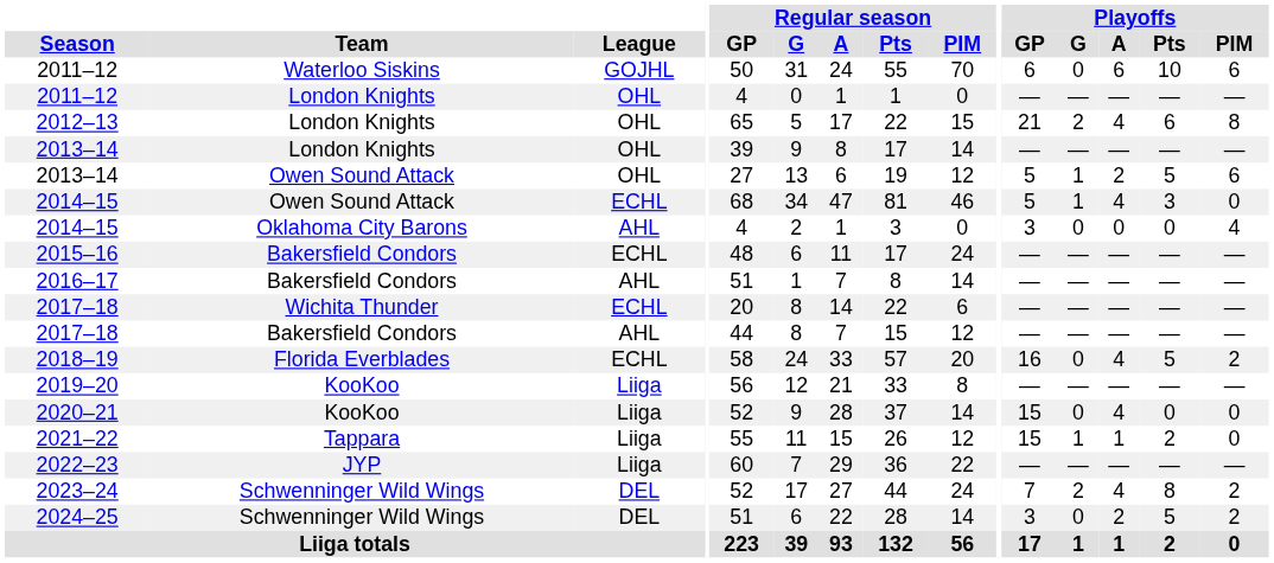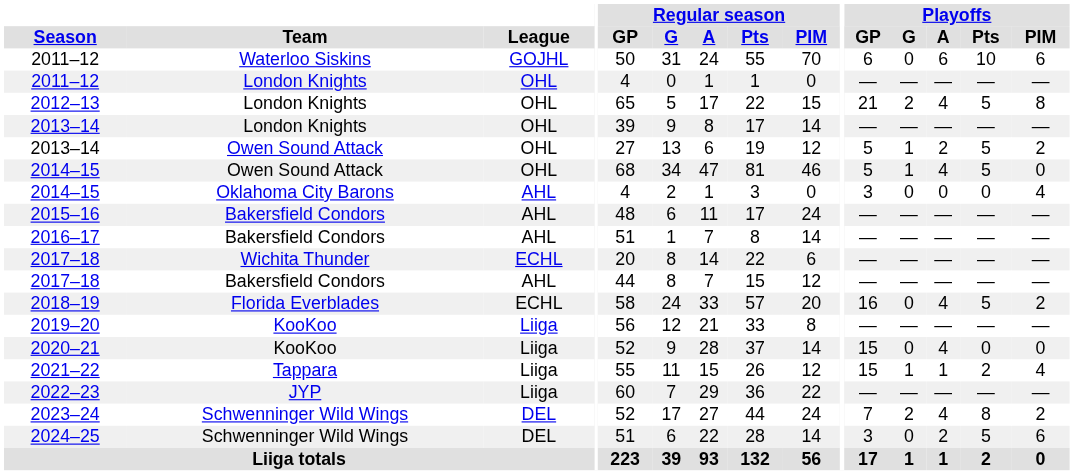 <table border="0" cellpadding="1" cellspacing="0" style="text-align:center; width:60em">
 <tr bgcolor="#e0e0e0">
 <th colspan="3" bgcolor="#ffffff"></th>
 <th rowspan="99" bgcolor="#ffffff"></th>
 <th colspan="5"><a href='#'>Regular season</a></th>
 <th rowspan="99" bgcolor="#ffffff"></th>
 <th colspan="5"><a href='#'>Playoffs</a></th>
 </tr>
 <tr bgcolor="#e0e0e0">
 <th><a href='#'>Season</a></th>
 <th>Team</th>
 <th>League</th>
 <th>GP</th>
 <th><a href='#'>G</a></th>
 <th><a href='#'>A</a></th>
 <th><a href='#'>Pts</a></th>
 <th><a href='#'>PIM</a></th>
 <th>GP</th>
 <th>G</th>
 <th>A</th>
 <th>Pts</th>
 <th>PIM</th>
 </tr>
 <tr>
 <td>2011–12</td>
 <td><a href='#'>Waterloo Siskins</a></td>
 <td><a href='#'>GOJHL</a></td>
 <td>50</td>
 <td>31</td>
 <td>24</td>
 <td>55</td>
 <td>70</td>
 <td>6</td>
 <td>0</td>
 <td>6</td>
 <td>10</td>
 <td>6</td>
 </tr>
 <tr bgcolor="#f0f0f0">
 <td><a href='#'>2011–12</a></td>
 <td><a href='#'>London Knights</a></td>
 <td><a href='#'>OHL</a></td>
 <td>4</td>
 <td>0</td>
 <td>1</td>
 <td>1</td>
 <td>0</td>
 <td>—</td>
 <td>—</td>
 <td>—</td>
 <td>—</td>
 <td>—</td>
 </tr>
 <tr>
 <td><a href='#'>2012–13</a></td>
 <td>London Knights</td>
 <td>OHL</td>
 <td>65</td>
 <td>5</td>
 <td>17</td>
 <td>22</td>
 <td>15</td>
 <td>21</td>
 <td>2</td>
 <td>4</td>
-<td>6</td>
+<td>5</td>
 <td>8</td>
 </tr>
 <tr bgcolor="#f0f0f0">
 <td><a href='#'>2013–14</a></td>
 <td>London Knights</td>
 <td>OHL</td>
 <td>39</td>
 <td>9</td>
 <td>8</td>
 <td>17</td>
 <td>14</td>
 <td>—</td>
 <td>—</td>
 <td>—</td>
 <td>—</td>
 <td>—</td>
 </tr>
 <tr>
 <td>2013–14</td>
 <td><a href='#'>Owen Sound Attack</a></td>
 <td>OHL</td>
 <td>27</td>
 <td>13</td>
 <td>6</td>
 <td>19</td>
 <td>12</td>
 <td>5</td>
 <td>1</td>
 <td>2</td>
 <td>5</td>
-<td>6</td>
+<td>2</td>
 </tr>
 <tr bgcolor="#f0f0f0">
 <td><a href='#'>2014–15</a></td>
 <td>Owen Sound Attack</td>
-<td><a href='#'>ECHL</a></td>
+<td>OHL</td>
 <td>68</td>
 <td>34</td>
 <td>47</td>
 <td>81</td>
 <td>46</td>
 <td>5</td>
 <td>1</td>
 <td>4</td>
-<td>3</td>
+<td>5</td>
 <td>0</td>
 </tr>
 <tr>
 <td><a href='#'>2014–15</a></td>
 <td><a href='#'>Oklahoma City Barons</a></td>
 <td><a href='#'>AHL</a></td>
 <td>4</td>
 <td>2</td>
 <td>1</td>
 <td>3</td>
 <td>0</td>
 <td>3</td>
 <td>0</td>
 <td>0</td>
 <td>0</td>
 <td>4</td>
 </tr>
 <tr bgcolor="#f0f0f0">
 <td><a href='#'>2015–16</a></td>
 <td><a href='#'>Bakersfield Condors</a></td>
-<td>ECHL</td>
+<td>AHL</td>
 <td>48</td>
 <td>6</td>
 <td>11</td>
 <td>17</td>
 <td>24</td>
 <td>—</td>
 <td>—</td>
 <td>—</td>
 <td>—</td>
 <td>—</td>
 </tr>
 <tr>
 <td><a href='#'>2016–17</a></td>
 <td>Bakersfield Condors</td>
 <td>AHL</td>
 <td>51</td>
 <td>1</td>
 <td>7</td>
 <td>8</td>
 <td>14</td>
 <td>—</td>
 <td>—</td>
 <td>—</td>
 <td>—</td>
 <td>—</td>
 </tr>
 <tr bgcolor="#f0f0f0">
 <td><a href='#'>2017–18</a></td>
 <td><a href='#'>Wichita Thunder</a></td>
 <td><a href='#'>ECHL</a></td>
 <td>20</td>
 <td>8</td>
 <td>14</td>
 <td>22</td>
 <td>6</td>
 <td>—</td>
 <td>—</td>
 <td>—</td>
 <td>—</td>
 <td>—</td>
 </tr>
 <tr>
 <td><a href='#'>2017–18</a></td>
 <td>Bakersfield Condors</td>
 <td>AHL</td>
 <td>44</td>
 <td>8</td>
 <td>7</td>
 <td>15</td>
 <td>12</td>
 <td>—</td>
 <td>—</td>
 <td>—</td>
 <td>—</td>
 <td>—</td>
 </tr>
 <tr bgcolor="#f0f0f0">
 <td><a href='#'>2018–19</a></td>
 <td><a href='#'>Florida Everblades</a></td>
 <td>ECHL</td>
 <td>58</td>
 <td>24</td>
 <td>33</td>
 <td>57</td>
 <td>20</td>
 <td>16</td>
 <td>0</td>
 <td>4</td>
 <td>5</td>
 <td>2</td>
 </tr>
 <tr>
 <td><a href='#'>2019–20</a></td>
 <td><a href='#'>KooKoo</a></td>
 <td><a href='#'>Liiga</a></td>
 <td>56</td>
 <td>12</td>
 <td>21</td>
 <td>33</td>
 <td>8</td>
 <td>—</td>
 <td>—</td>
 <td>—</td>
 <td>—</td>
 <td>—</td>
 </tr>
 <tr bgcolor="#f0f0f0">
 <td><a href='#'>2020–21</a></td>
 <td>KooKoo</td>
 <td>Liiga</td>
 <td>52</td>
 <td>9</td>
 <td>28</td>
 <td>37</td>
 <td>14</td>
 <td>15</td>
 <td>0</td>
 <td>4</td>
 <td>0</td>
 <td>0</td>
 </tr>
 <tr>
 <td><a href='#'>2021–22</a></td>
 <td><a href='#'>Tappara</a></td>
 <td>Liiga</td>
 <td>55</td>
 <td>11</td>
 <td>15</td>
 <td>26</td>
 <td>12</td>
 <td>15</td>
 <td>1</td>
 <td>1</td>
 <td>2</td>
-<td>0</td>
+<td>4</td>
 </tr>
 <tr bgcolor="#f0f0f0">
 <td><a href='#'>2022–23</a></td>
 <td><a href='#'>JYP</a></td>
 <td>Liiga</td>
 <td>60</td>
 <td>7</td>
 <td>29</td>
 <td>36</td>
 <td>22</td>
 <td>—</td>
 <td>—</td>
 <td>—</td>
 <td>—</td>
 <td>—</td>
 </tr>
 <tr>
 <td><a href='#'>2023–24</a></td>
 <td><a href='#'>Schwenninger Wild Wings</a></td>
 <td><a href='#'>DEL</a></td>
 <td>52</td>
 <td>17</td>
 <td>27</td>
 <td>44</td>
 <td>24</td>
 <td>7</td>
 <td>2</td>
 <td>4</td>
 <td>8</td>
 <td>2</td>
 </tr>
 <tr bgcolor="#f0f0f0">
 <td><a href='#'>2024–25</a></td>
 <td>Schwenninger Wild Wings</td>
 <td>DEL</td>
 <td>51</td>
 <td>6</td>
 <td>22</td>
 <td>28</td>
 <td>14</td>
 <td>3</td>
 <td>0</td>
 <td>2</td>
 <td>5</td>
-<td>2</td>
+<td>6</td>
 </tr>
 <tr bgcolor="#e0e0e0">
 <th colspan="3">Liiga totals</th>
 <th>223</th>
 <th>39</th>
 <th>93</th>
 <th>132</th>
 <th>56</th>
 <th>17</th>
 <th>1</th>
 <th>1</th>
 <th>2</th>
 <th>0</th>
 </tr>
 </table>
